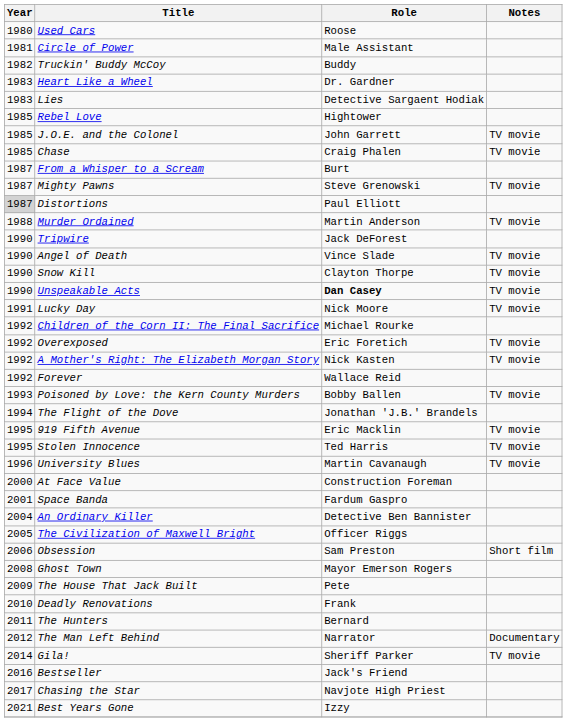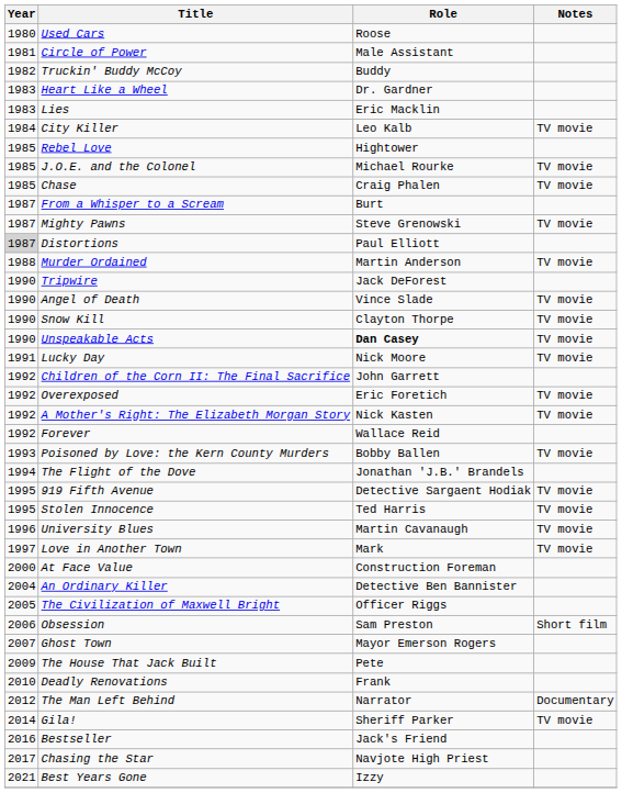 <table class="wikitable sortable">
 <tr>
 <th>Year</th>
 <th>Title</th>
 <th>Role</th>
 <th>Notes</th>
 </tr>
 <tr>
 <td>1980</td>
 <td><em><a href='#'>Used Cars</a></em></td>
 <td>Roose</td>
 <td></td>
 </tr>
 <tr>
 <td>1981</td>
 <td><em><a href='#'>Circle of Power</a></em></td>
 <td>Male Assistant</td>
 <td></td>
 </tr>
 <tr>
 <td>1982</td>
 <td><em>Truckin' Buddy McCoy</em></td>
 <td>Buddy</td>
 <td></td>
 </tr>
 <tr>
 <td>1983</td>
 <td><em><a href='#'>Heart Like a Wheel</a></em></td>
 <td>Dr. Gardner</td>
 <td></td>
 </tr>
 <tr>
 <td>1983</td>
 <td><em>Lies</em></td>
-<td>Detective Sargaent Hodiak</td>
+<td>Eric Macklin</td>
 <td></td>
+</tr>
+<tr>
+<td>1984</td>
+<td><em>City Killer</em></td>
+<td>Leo Kalb</td>
+<td>TV movie</td>
 </tr>
 <tr>
 <td>1985</td>
 <td><em><a href='#'>Rebel Love</a></em></td>
 <td>Hightower</td>
 <td></td>
 </tr>
 <tr>
 <td>1985</td>
 <td><em>J.O.E. and the Colonel</em></td>
-<td>John Garrett</td>
+<td>Michael Rourke</td>
 <td>TV movie</td>
 </tr>
 <tr>
 <td>1985</td>
 <td><em>Chase</em></td>
 <td>Craig Phalen</td>
 <td>TV movie</td>
 </tr>
 <tr>
 <td>1987</td>
 <td><em><a href='#'>From a Whisper to a Scream</a></em></td>
 <td>Burt</td>
 <td></td>
 </tr>
 <tr>
 <td>1987</td>
 <td><em>Mighty Pawns</em></td>
 <td>Steve Grenowski</td>
 <td>TV movie</td>
 </tr>
 <tr>
 <td style="background: lightgrey;">1987</td>
 <td><em>Distortions</em></td>
 <td>Paul Elliott</td>
 <td></td>
 </tr>
 <tr>
 <td>1988</td>
 <td><em><a href='#'>Murder Ordained</a></em></td>
 <td>Martin Anderson</td>
 <td>TV movie</td>
 </tr>
 <tr>
 <td>1990</td>
 <td><em><a href='#'>Tripwire</a></em></td>
 <td>Jack DeForest</td>
 <td></td>
 </tr>
 <tr>
 <td>1990</td>
 <td><em>Angel of Death</em></td>
 <td>Vince Slade</td>
 <td>TV movie</td>
 </tr>
 <tr>
 <td>1990</td>
 <td><em>Snow Kill</em></td>
 <td>Clayton Thorpe</td>
 <td>TV movie</td>
 </tr>
 <tr>
 <td>1990</td>
 <td><em><a href='#'>Unspeakable Acts</a></em></td>
 <td><strong>Dan Casey</strong></td>
 <td>TV movie</td>
 </tr>
 <tr>
 <td>1991</td>
 <td><em>Lucky Day</em></td>
 <td>Nick Moore</td>
 <td>TV movie</td>
 </tr>
 <tr>
 <td>1992</td>
 <td><em><a href='#'>Children of the Corn II: The Final Sacrifice</a></em></td>
-<td>Michael Rourke</td>
+<td>John Garrett</td>
 <td></td>
 </tr>
 <tr>
 <td>1992</td>
 <td><em>Overexposed</em></td>
 <td>Eric Foretich</td>
 <td>TV movie</td>
 </tr>
 <tr>
 <td>1992</td>
 <td><em><a href='#'>A Mother's Right: The Elizabeth Morgan Story</a></em></td>
 <td>Nick Kasten</td>
 <td>TV movie</td>
 </tr>
 <tr>
 <td>1992</td>
 <td><em>Forever</em></td>
 <td>Wallace Reid</td>
 <td></td>
 </tr>
 <tr>
 <td>1993</td>
 <td><em>Poisoned by Love: the Kern County Murders</em></td>
 <td>Bobby Ballen</td>
 <td>TV movie</td>
 </tr>
 <tr>
 <td>1994</td>
 <td><em>The Flight of the Dove</em></td>
 <td>Jonathan 'J.B.' Brandels</td>
 <td></td>
 </tr>
 <tr>
 <td>1995</td>
 <td><em>919 Fifth Avenue</em></td>
-<td>Eric Macklin</td>
+<td>Detective Sargaent Hodiak</td>
 <td>TV movie</td>
 </tr>
 <tr>
 <td>1995</td>
 <td><em>Stolen Innocence</em></td>
 <td>Ted Harris</td>
 <td>TV movie</td>
 </tr>
 <tr>
 <td>1996</td>
 <td><em>University Blues</em></td>
 <td>Martin Cavanaugh</td>
 <td>TV movie</td>
 </tr>
 <tr>
+<td>1997</td>
+<td><em>Love in Another Town</em></td>
+<td>Mark</td>
+<td>TV movie</td>
+</tr>
+<tr>
 <td>2000</td>
 <td><em>At Face Value</em></td>
 <td>Construction Foreman</td>
-<td></td>
-</tr>
-<tr>
-<td>2001</td>
-<td><em>Space Banda</em></td>
-<td>Fardum Gaspro</td>
 <td></td>
 </tr>
 <tr>
 <td>2004</td>
 <td><em><a href='#'>An Ordinary Killer</a></em></td>
 <td>Detective Ben Bannister</td>
 <td></td>
 </tr>
 <tr>
 <td>2005</td>
 <td><em><a href='#'>The Civilization of Maxwell Bright</a></em></td>
 <td>Officer Riggs</td>
 <td></td>
 </tr>
 <tr>
 <td>2006</td>
 <td><em>Obsession</em></td>
 <td>Sam Preston</td>
 <td>Short film</td>
 </tr>
 <tr>
-<td>2008</td>
+<td>2007</td>
 <td><em>Ghost Town</em></td>
 <td>Mayor Emerson Rogers</td>
 <td></td>
 </tr>
 <tr>
 <td>2009</td>
 <td><em>The House That Jack Built</em></td>
 <td>Pete</td>
 <td></td>
 </tr>
 <tr>
 <td>2010</td>
 <td><em>Deadly Renovations </em></td>
 <td>Frank</td>
-<td></td>
-</tr>
-<tr>
-<td>2011</td>
-<td><em>The Hunters </em></td>
-<td>Bernard</td>
 <td></td>
 </tr>
 <tr>
 <td>2012</td>
 <td><em>The Man Left Behind</em></td>
 <td>Narrator</td>
 <td>Documentary</td>
 </tr>
 <tr>
 <td>2014</td>
 <td><em>Gila!</em></td>
 <td>Sheriff Parker</td>
 <td>TV movie</td>
 </tr>
 <tr>
 <td>2016</td>
 <td><em>Bestseller</em></td>
 <td>Jack's Friend</td>
 <td></td>
 </tr>
 <tr>
 <td>2017</td>
 <td><em>Chasing the Star </em></td>
 <td>Navjote High Priest</td>
 <td></td>
 </tr>
 <tr>
 <td>2021</td>
 <td><em>Best Years Gone</em></td>
 <td>Izzy</td>
 <td></td>
 </tr>
 <tr>
 </tr>
 </table>
